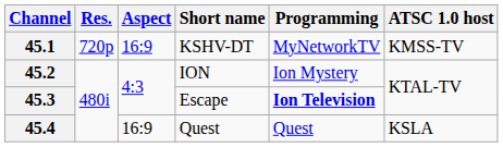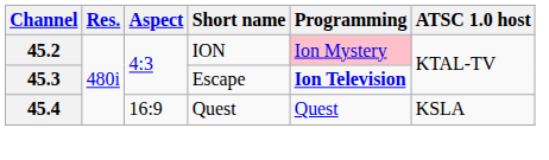 <table class="wikitable">
 <tr>
 <th scope = "col"><a href='#'>Channel</a></th>
 <th scope = "col"><a href='#'>Res.</a></th>
 <th scope = "col"><a href='#'>Aspect</a></th>
 <th scope = "col">Short name</th>
 <th scope = "col">Programming</th>
 <th scope = "col">ATSC 1.0 host</th>
 </tr>
 <tr>
-<th scope = "row">45.1</th>
-<td><a href='#'>720p</a></td>
-<td><a href='#'>16:9</a></td>
-<td>KSHV-DT</td>
-<td><a href='#'>MyNetworkTV</a></td>
-<td>KMSS-TV</td>
-</tr>
-<tr>
 <th scope = "row">45.2</th>
 <td rowspan=3><a href='#'>480i</a></td>
 <td rowspan=2><a href='#'>4:3</a></td>
 <td>ION</td>
-<td><a href='#'>Ion Mystery</a></td>
+<td style="background: pink;"><a href='#'>Ion Mystery</a></td>
 <td rowspan=2>KTAL-TV</td>
 </tr>
 <tr>
 <th scope = "row">45.3</th>
 <td>Escape</td>
 <td><strong><a href='#'>Ion Television</a></strong></td>
 </tr>
 <tr>
 <th scope = "row">45.4</th>
 <td>16:9</td>
 <td>Quest</td>
 <td><a href='#'>Quest</a></td>
 <td>KSLA</td>
 </tr>
 </table>
